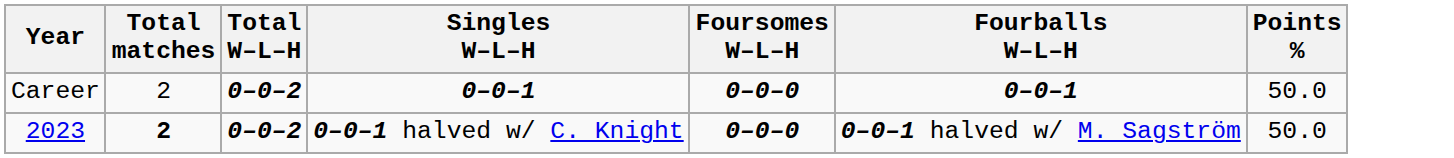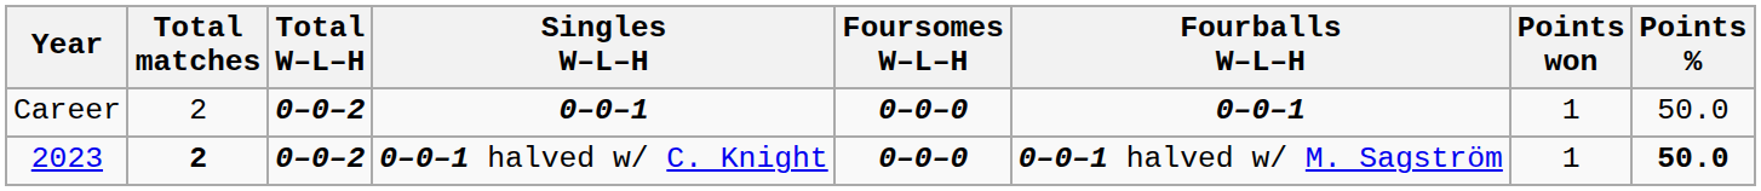 <table class="wikitable" style="text-align:center; font-size: 95%;">
 <tr>
 <th>Year</th>
 <th>Total<br>matches</th>
 <th>Total<br>W–L–H</th>
 <th>Singles<br>W–L–H</th>
 <th>Foursomes<br>W–L–H</th>
 <th>Fourballs<br>W–L–H</th>
+<th>Points<br>won</th>
 <th>Points<br>%</th>
 </tr>
 <tr>
 <td>Career</td>
 <td>2</td>
 <td><strong><em>0–0–2</em></strong></td>
 <td><strong><em>0–0–1</em></strong></td>
 <td><strong><em>0–0–0</em></strong></td>
 <td><strong><em>0–0–1</em></strong></td>
+<td>1</td>
 <td>50.0</td>
 </tr>
 <tr>
 <td><a href='#'>2023</a></td>
 <td><strong>2</strong></td>
 <td><strong><em>0–0–2</em></strong></td>
 <td><strong><em>0–0–1</em></strong> halved w/ <a href='#'>C. Knight</a></td>
 <td><strong><em>0–0–0</em></strong></td>
 <td><strong><em>0–0–1</em></strong> halved w/ <a href='#'>M. Sagström</a></td>
-<td>50.0</td>
+<td>1</td>
+<td><strong>50.0</strong></td>
 </tr>
 </table>
